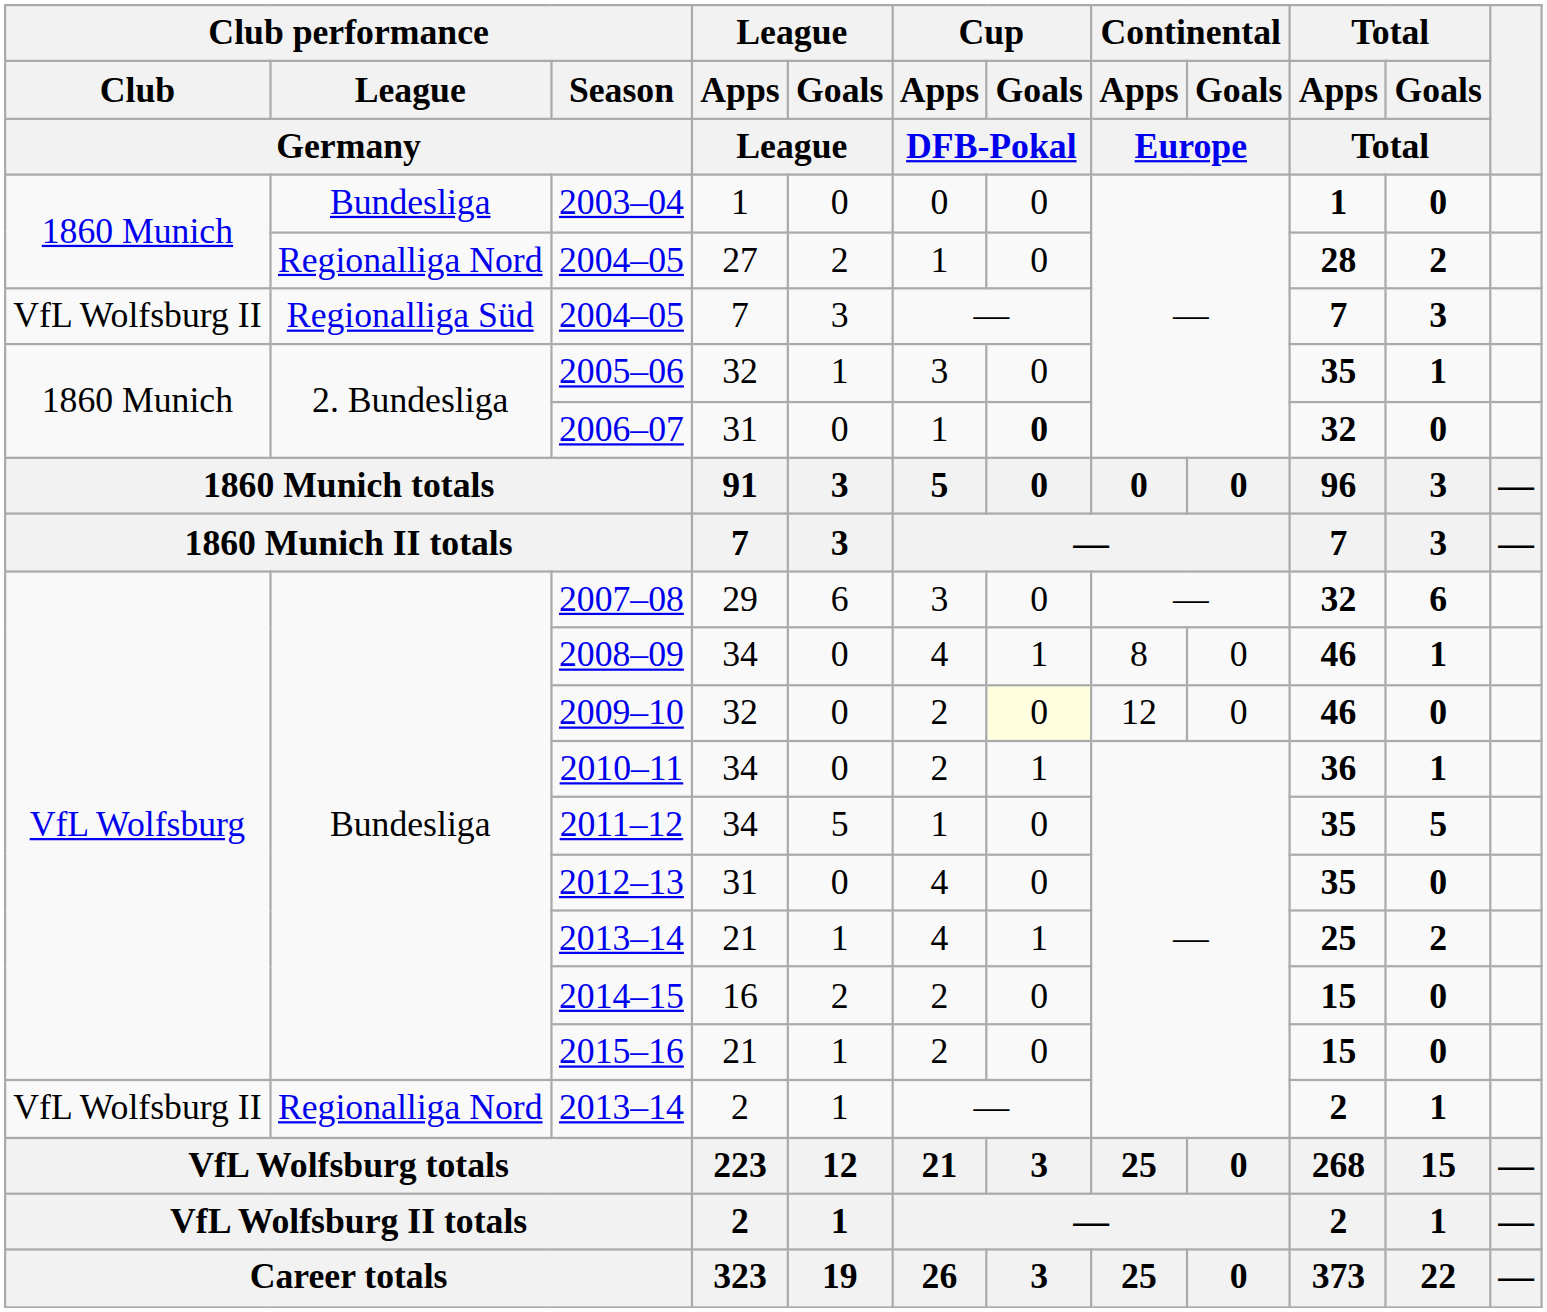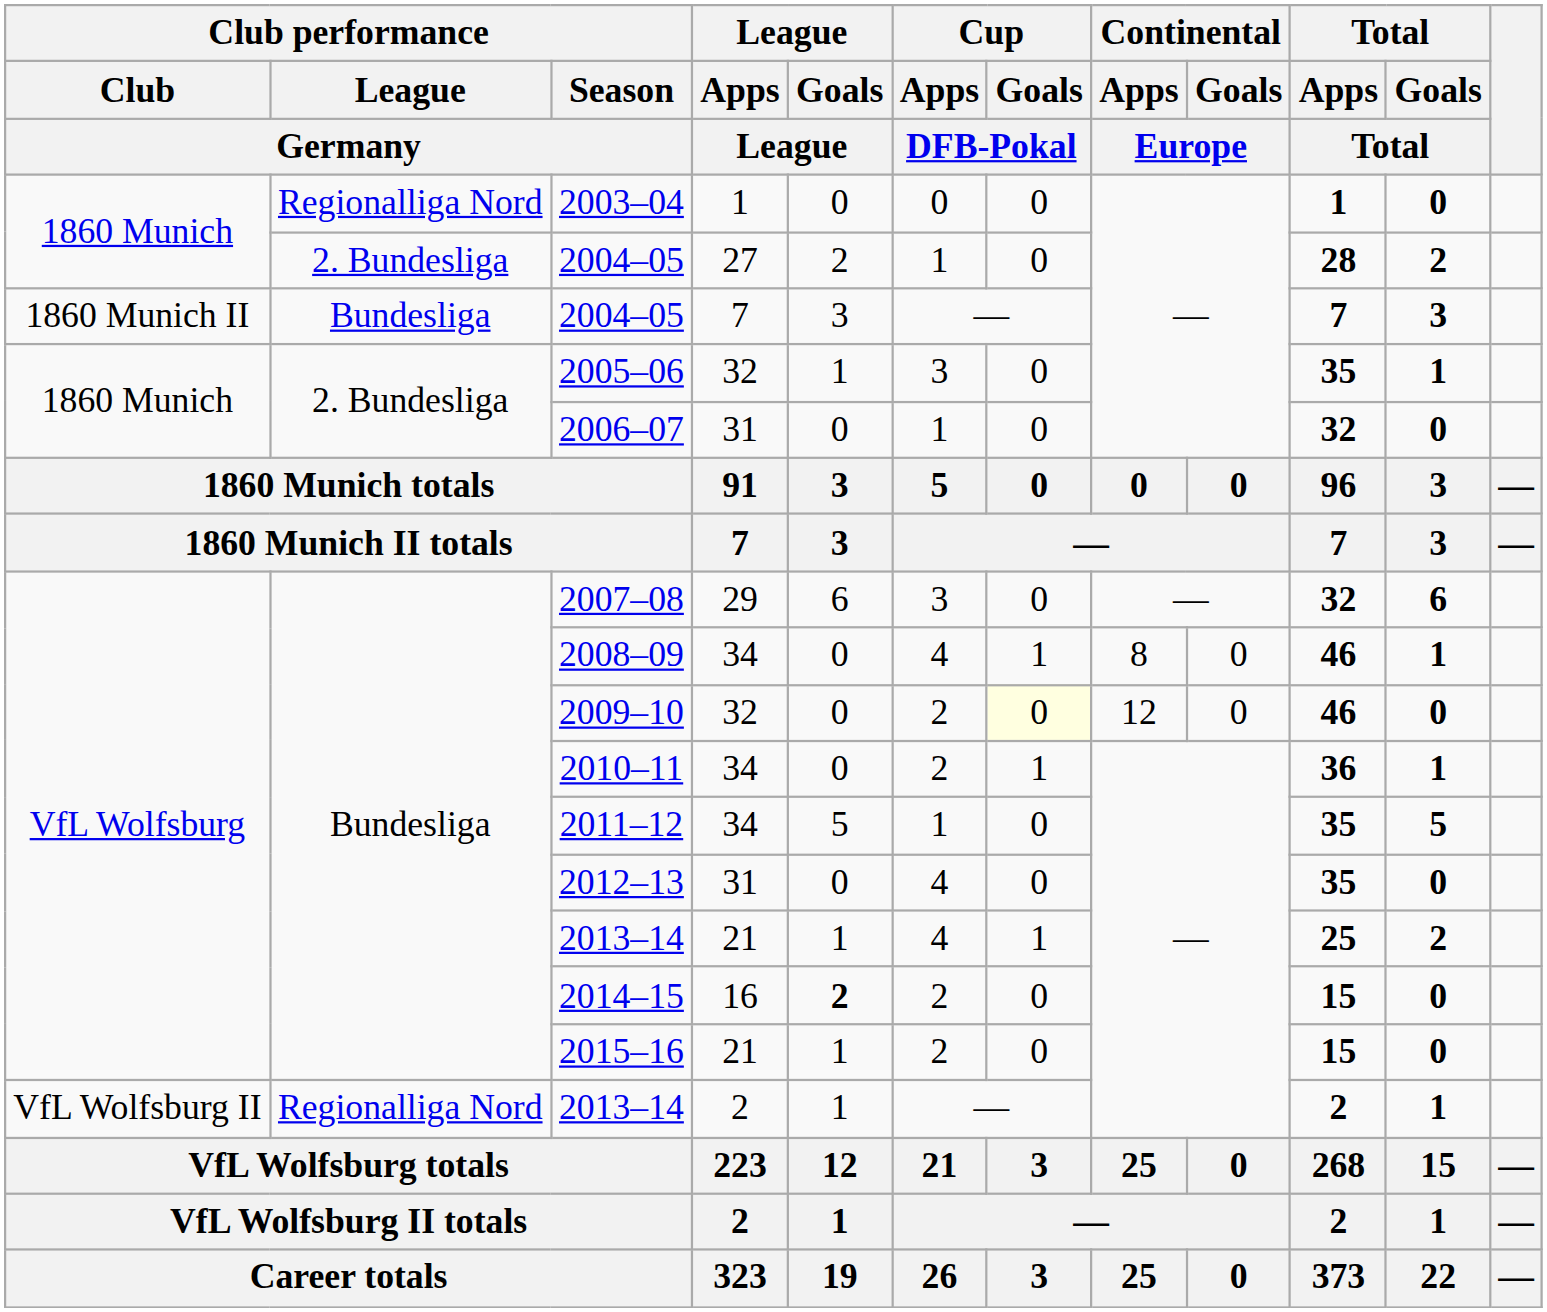 <table class="wikitable" Style="text-align: center;font-size:100%">
 <tr>
 <th colspan="3">Club performance</th>
 <th colspan="2">League</th>
 <th colspan="2">Cup</th>
 <th colspan="2">Continental</th>
 <th colspan="2">Total</th>
 <th rowspan="3"></th>
 </tr>
 <tr>
 <th>Club</th>
 <th>League</th>
 <th>Season</th>
 <th>Apps</th>
 <th>Goals</th>
 <th>Apps</th>
 <th>Goals</th>
 <th>Apps</th>
 <th>Goals</th>
 <th>Apps</th>
 <th>Goals</th>
 </tr>
 <tr>
 <th colspan="3">Germany</th>
 <th colspan="2">League</th>
 <th colspan="2"><a href='#'>DFB-Pokal</a></th>
 <th colspan="2"><a href='#'>Europe</a></th>
 <th colspan="2">Total</th>
 </tr>
 <tr>
 <td rowspan="2"><a href='#'>1860 Munich</a></td>
-<td><a href='#'>Bundesliga</a></td>
+<td><a href='#'>Regionalliga Nord</a></td>
 <td><a href='#'>2003–04</a></td>
 <td>1</td>
 <td>0</td>
 <td>0</td>
 <td>0</td>
 <td rowspan="5" colspan="2">—</td>
 <td><strong>1</strong></td>
 <td><strong>0</strong></td>
 <td></td>
 </tr>
 <tr>
-<td><a href='#'>Regionalliga Nord</a></td>
+<td><a href='#'>2. Bundesliga</a></td>
 <td><a href='#'>2004–05</a></td>
 <td>27</td>
 <td>2</td>
 <td>1</td>
 <td>0</td>
 <td><strong>28</strong></td>
 <td><strong>2</strong></td>
 <td></td>
 </tr>
 <tr>
-<td>VfL Wolfsburg II</td>
-<td><a href='#'>Regionalliga Süd</a></td>
+<td>1860 Munich II</td>
+<td><a href='#'>Bundesliga</a></td>
 <td><a href='#'>2004–05</a></td>
 <td>7</td>
 <td>3</td>
 <td colspan="2">—</td>
 <td><strong>7</strong></td>
 <td><strong>3</strong></td>
 <td></td>
 </tr>
 <tr>
 <td rowspan="2">1860 Munich</td>
 <td rowspan="2">2. Bundesliga</td>
 <td><a href='#'>2005–06</a></td>
 <td>32</td>
 <td>1</td>
 <td>3</td>
 <td>0</td>
 <td><strong>35</strong></td>
 <td><strong>1</strong></td>
 <td></td>
 </tr>
 <tr>
 <td><a href='#'>2006–07</a></td>
 <td>31</td>
 <td>0</td>
 <td>1</td>
-<td><strong>0</strong></td>
+<td>0</td>
 <td><strong>32</strong></td>
 <td><strong>0</strong></td>
 <td></td>
 </tr>
 <tr>
 <th colspan="3">1860 Munich totals</th>
 <th>91</th>
 <th>3</th>
 <th>5</th>
 <th>0</th>
 <th>0</th>
 <th>0</th>
 <th>96</th>
 <th>3</th>
 <th>—</th>
 </tr>
 <tr>
 <th colspan="3">1860 Munich II totals</th>
 <th>7</th>
 <th>3</th>
 <th colspan="4">—</th>
 <th>7</th>
 <th>3</th>
 <th>—</th>
 </tr>
 <tr>
 <td rowspan="9"><a href='#'>VfL Wolfsburg</a></td>
 <td rowspan="9">Bundesliga</td>
 <td><a href='#'>2007–08</a></td>
 <td>29</td>
 <td>6</td>
 <td>3</td>
 <td>0</td>
 <td colspan="2">—</td>
 <td><strong>32</strong></td>
 <td><strong>6</strong></td>
 <td></td>
 </tr>
 <tr>
 <td><a href='#'>2008–09</a></td>
 <td>34</td>
 <td>0</td>
 <td>4</td>
 <td>1</td>
 <td>8</td>
 <td>0</td>
 <td><strong>46</strong></td>
 <td><strong>1</strong></td>
 <td></td>
 </tr>
 <tr>
 <td><a href='#'>2009–10</a></td>
 <td>32</td>
 <td>0</td>
 <td>2</td>
 <td style="background: lightyellow;">0</td>
 <td>12</td>
 <td>0</td>
 <td><strong>46</strong></td>
 <td><strong>0</strong></td>
 <td></td>
 </tr>
 <tr>
 <td><a href='#'>2010–11</a></td>
 <td>34</td>
 <td>0</td>
 <td>2</td>
 <td>1</td>
 <td rowspan="7" colspan="2">—</td>
 <td><strong>36</strong></td>
 <td><strong>1</strong></td>
 <td></td>
 </tr>
 <tr>
 <td><a href='#'>2011–12</a></td>
 <td>34</td>
 <td>5</td>
 <td>1</td>
 <td>0</td>
 <td><strong>35</strong></td>
 <td><strong>5</strong></td>
 <td></td>
 </tr>
 <tr>
 <td><a href='#'>2012–13</a></td>
 <td>31</td>
 <td>0</td>
 <td>4</td>
 <td>0</td>
 <td><strong>35</strong></td>
 <td><strong>0</strong></td>
 <td></td>
 </tr>
 <tr>
 <td><a href='#'>2013–14</a></td>
 <td>21</td>
 <td>1</td>
 <td>4</td>
 <td>1</td>
 <td><strong>25</strong></td>
 <td><strong>2</strong></td>
 <td></td>
 </tr>
 <tr>
 <td><a href='#'>2014–15</a></td>
 <td>16</td>
-<td>2</td>
+<td><strong>2</strong></td>
 <td>2</td>
 <td>0</td>
 <td><strong>15</strong></td>
 <td><strong>0</strong></td>
 <td></td>
 </tr>
 <tr>
 <td><a href='#'>2015–16</a></td>
 <td>21</td>
 <td>1</td>
 <td>2</td>
 <td>0</td>
 <td><strong>15</strong></td>
 <td><strong>0</strong></td>
 <td></td>
 </tr>
 <tr>
 <td>VfL Wolfsburg II</td>
 <td><a href='#'>Regionalliga Nord</a></td>
 <td><a href='#'>2013–14</a></td>
 <td>2</td>
 <td>1</td>
 <td colspan="2">—</td>
 <td><strong>2</strong></td>
 <td><strong>1</strong></td>
 <td></td>
 </tr>
 <tr>
 <th colspan="3">VfL Wolfsburg totals</th>
 <th>223</th>
 <th>12</th>
 <th>21</th>
 <th>3</th>
 <th>25</th>
 <th>0</th>
 <th>268</th>
 <th>15</th>
 <th>—</th>
 </tr>
 <tr>
 <th colspan="3">VfL Wolfsburg II totals</th>
 <th>2</th>
 <th>1</th>
 <th colspan="4">—</th>
 <th>2</th>
 <th>1</th>
 <th>—</th>
 </tr>
 <tr>
 <th colspan="3">Career totals</th>
 <th>323</th>
 <th>19</th>
 <th>26</th>
 <th>3</th>
 <th>25</th>
 <th>0</th>
 <th>373</th>
 <th>22</th>
 <th>—</th>
 </tr>
 </table>
